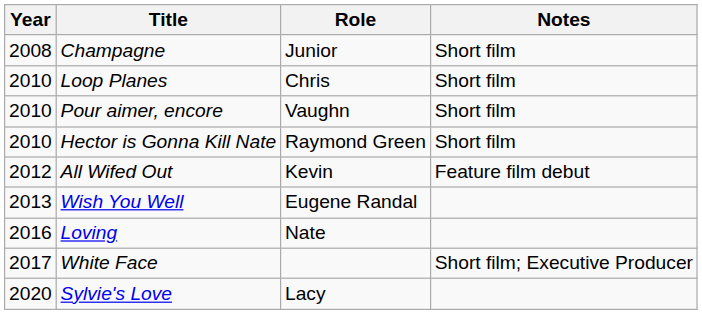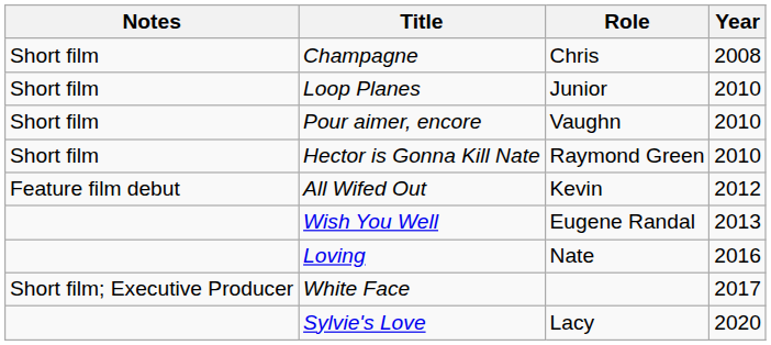 <table class="wikitable">
 <tr>
-<th>Year</th>
+<th>Notes</th>
 <th>Title</th>
 <th>Role</th>
-<th>Notes</th>
+<th>Year</th>
 </tr>
 <tr>
+<td>Short film</td>
+<td><em>Champagne</em></td>
+<td>Chris</td>
 <td>2008</td>
-<td><em>Champagne</em></td>
-<td>Junior</td>
-<td>Short film</td>
 </tr>
 <tr>
+<td>Short film</td>
+<td><em>Loop Planes</em></td>
+<td>Junior</td>
 <td>2010</td>
-<td><em>Loop Planes</em></td>
-<td>Chris</td>
-<td>Short film</td>
 </tr>
 <tr>
-<td>2010</td>
+<td>Short film</td>
 <td><em>Pour aimer, encore</em></td>
 <td>Vaughn</td>
-<td>Short film</td>
+<td>2010</td>
 </tr>
 <tr>
-<td>2010</td>
+<td>Short film</td>
 <td><em>Hector is Gonna Kill Nate</em></td>
 <td>Raymond Green</td>
-<td>Short film</td>
+<td>2010</td>
 </tr>
 <tr>
-<td>2012</td>
+<td>Feature film debut</td>
 <td><em>All Wifed Out</em></td>
 <td>Kevin</td>
-<td>Feature film debut</td>
+<td>2012</td>
 </tr>
 <tr>
-<td>2013</td>
+<td></td>
 <td><em><a href='#'>Wish You Well</a></em></td>
 <td>Eugene Randal</td>
-<td></td>
+<td>2013</td>
 </tr>
 <tr>
-<td>2016</td>
+<td></td>
 <td><em><a href='#'>Loving</a></em></td>
 <td>Nate</td>
-<td></td>
+<td>2016</td>
 </tr>
 <tr>
-<td>2017</td>
+<td>Short film; Executive Producer</td>
 <td><em>White Face</em></td>
 <td></td>
-<td>Short film; Executive Producer</td>
+<td>2017</td>
 </tr>
 <tr>
-<td>2020</td>
+<td></td>
 <td><em><a href='#'>Sylvie's Love</a></em></td>
 <td>Lacy</td>
-<td></td>
+<td>2020</td>
 </tr>
 </table>
